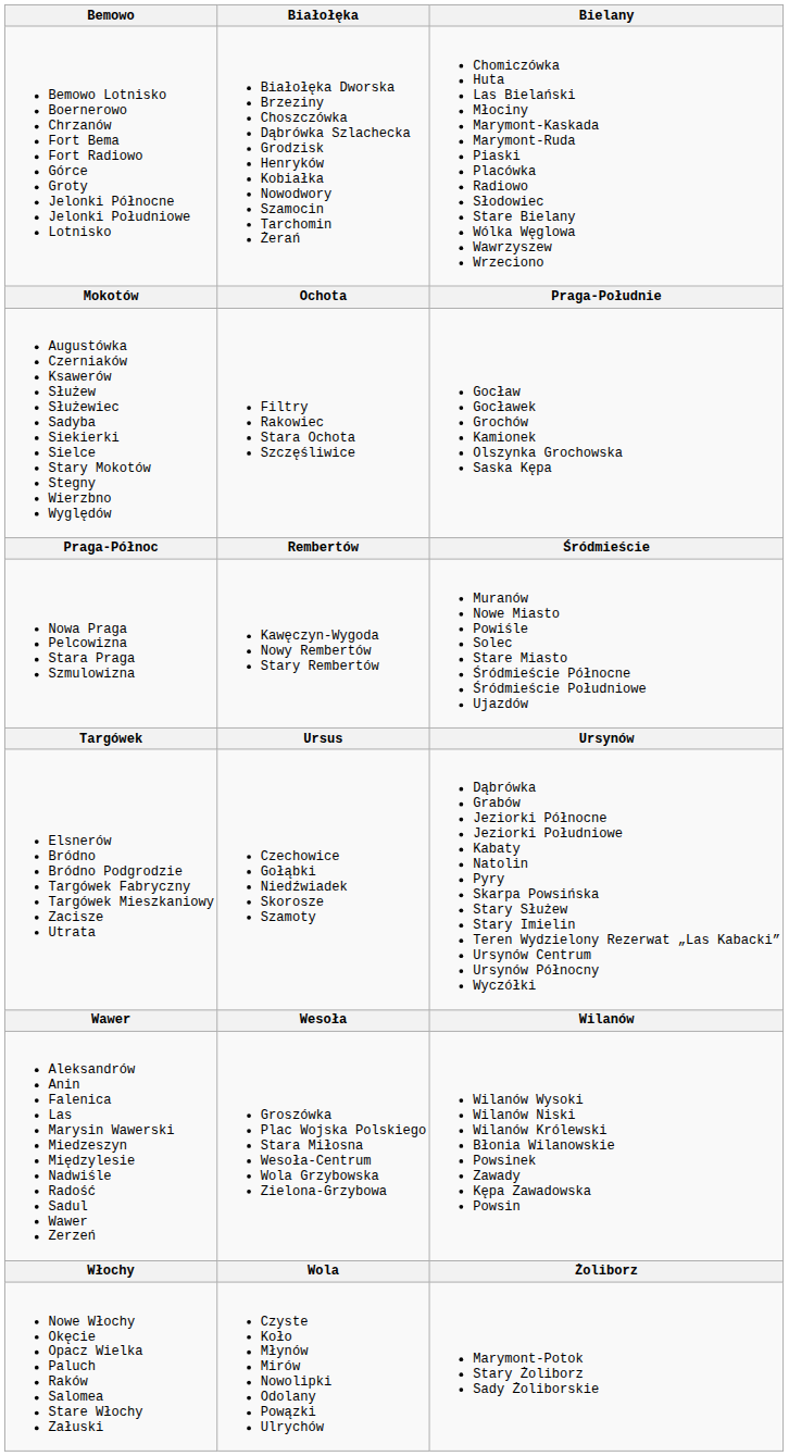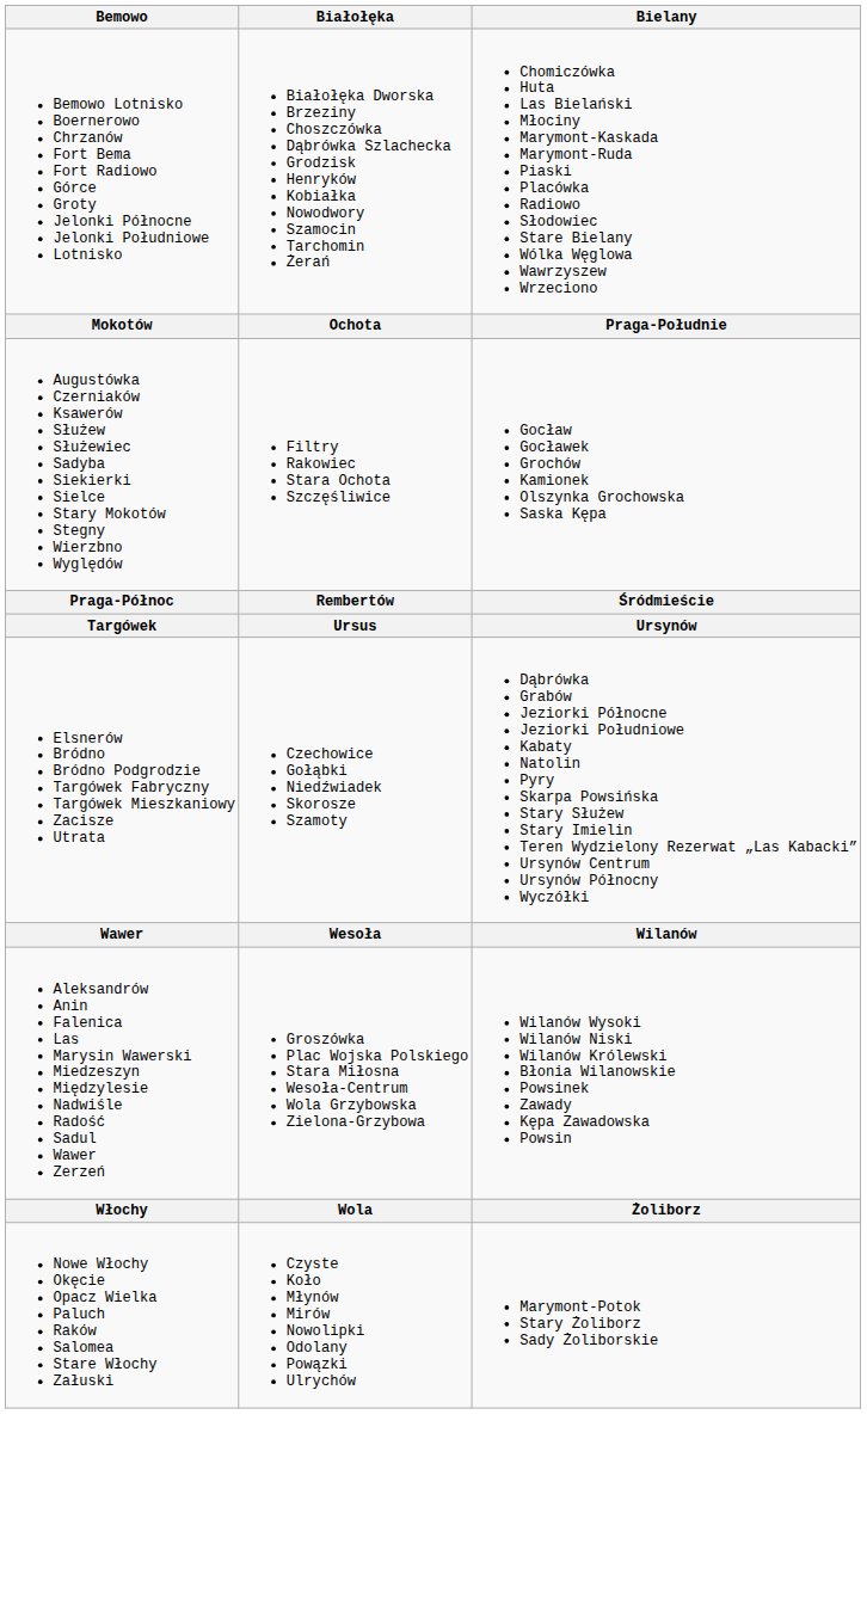 <table class="wikitable">
 <tr>
 <th>Bemowo</th>
 <th>Białołęka</th>
 <th>Bielany</th>
 </tr>
 <tr>
 <td><br><ul><li>Bemowo Lotnisko</li><li>Boernerowo</li><li>Chrzanów</li><li>Fort Bema</li><li>Fort Radiowo</li><li>Górce</li><li>Groty</li><li>Jelonki Północne</li><li>Jelonki Południowe</li><li>Lotnisko</li></ul></td>
 <td><br><ul><li>Białołęka Dworska</li><li>Brzeziny</li><li>Choszczówka</li><li>Dąbrówka Szlachecka</li><li>Grodzisk</li><li>Henryków</li><li>Kobiałka</li><li>Nowodwory</li><li>Szamocin</li><li>Tarchomin</li><li>Żerań</li></ul></td>
 <td><br><ul><li>Chomiczówka</li><li>Huta</li><li>Las Bielański</li><li>Młociny</li><li>Marymont-Kaskada</li><li>Marymont-Ruda</li><li>Piaski</li><li>Placówka</li><li>Radiowo</li><li>Słodowiec</li><li>Stare Bielany</li><li>Wólka Węglowa</li><li>Wawrzyszew</li><li>Wrzeciono</li></ul></td>
 </tr>
 <tr>
 <th>Mokotów</th>
 <th>Ochota</th>
 <th>Praga-Południe</th>
 </tr>
 <tr>
 <td><br><ul><li>Augustówka</li><li>Czerniaków</li><li>Ksawerów</li><li>Służew</li><li>Służewiec</li><li>Sadyba</li><li>Siekierki</li><li>Sielce</li><li>Stary Mokotów</li><li>Stegny</li><li>Wierzbno</li><li>Wyględów</li></ul></td>
 <td><br><ul><li>Filtry</li><li>Rakowiec</li><li>Stara Ochota</li><li>Szczęśliwice</li></ul></td>
 <td><br><ul><li>Gocław</li><li>Gocławek</li><li>Grochów</li><li>Kamionek</li><li>Olszynka Grochowska</li><li>Saska Kępa</li></ul></td>
 </tr>
 <tr>
 <th>Praga-Północ</th>
 <th>Rembertów</th>
 <th>Śródmieście</th>
-</tr>
-<tr>
-<td><br><ul><li>Nowa Praga</li><li>Pelcowizna</li><li>Stara Praga</li><li>Szmulowizna</li></ul></td>
-<td><br><ul><li>Kawęczyn-Wygoda</li><li>Nowy Rembertów</li><li>Stary Rembertów</li></ul></td>
-<td><br><ul><li>Muranów</li><li>Nowe Miasto</li><li>Powiśle</li><li>Solec</li><li>Stare Miasto</li><li>Śródmieście Północne</li><li>Śródmieście Południowe</li><li>Ujazdów</li></ul></td>
 </tr>
 <tr>
 <th>Targówek</th>
 <th>Ursus</th>
 <th>Ursynów</th>
 </tr>
 <tr>
 <td><br><ul><li>Elsnerów</li><li>Bródno</li><li>Bródno Podgrodzie</li><li>Targówek Fabryczny</li><li>Targówek Mieszkaniowy</li><li>Zacisze</li><li>Utrata</li></ul></td>
 <td><br><ul><li>Czechowice</li><li>Gołąbki</li><li>Niedźwiadek</li><li>Skorosze</li><li>Szamoty</li></ul></td>
 <td><br><ul><li>Dąbrówka</li><li>Grabów</li><li>Jeziorki Północne</li><li>Jeziorki Południowe</li><li>Kabaty</li><li>Natolin</li><li>Pyry</li><li>Skarpa Powsińska</li><li>Stary Służew</li><li>Stary Imielin</li><li>Teren Wydzielony Rezerwat „Las Kabacki”</li><li>Ursynów Centrum</li><li>Ursynów Północny</li><li>Wyczółki</li></ul></td>
 </tr>
 <tr>
 <th>Wawer</th>
 <th>Wesoła</th>
 <th>Wilanów</th>
 </tr>
 <tr>
 <td><br><ul><li>Aleksandrów</li><li>Anin</li><li>Falenica</li><li>Las</li><li>Marysin Wawerski</li><li>Miedzeszyn</li><li>Międzylesie</li><li>Nadwiśle</li><li>Radość</li><li>Sadul</li><li>Wawer</li><li>Zerzeń</li></ul></td>
 <td><br><ul><li>Groszówka</li><li>Plac Wojska Polskiego</li><li>Stara Miłosna</li><li>Wesoła-Centrum</li><li>Wola Grzybowska</li><li>Zielona-Grzybowa</li></ul></td>
 <td><br><ul><li>Wilanów Wysoki</li><li>Wilanów Niski</li><li>Wilanów Królewski</li><li>Błonia Wilanowskie</li><li>Powsinek</li><li>Zawady</li><li>Kępa Zawadowska</li><li>Powsin</li></ul></td>
 </tr>
 <tr>
 <th>Włochy</th>
 <th>Wola</th>
 <th>Żoliborz</th>
 </tr>
 <tr>
 <td><br><ul><li>Nowe Włochy</li><li>Okęcie</li><li>Opacz Wielka</li><li>Paluch</li><li>Raków</li><li>Salomea</li><li>Stare Włochy</li><li>Załuski</li></ul></td>
 <td><br><ul><li>Czyste</li><li>Koło</li><li>Młynów</li><li>Mirów</li><li>Nowolipki</li><li>Odolany</li><li>Powązki</li><li>Ulrychów</li></ul></td>
 <td><br><ul><li>Marymont-Potok</li><li>Stary Żoliborz</li><li>Sady Żoliborskie</li></ul></td>
 </tr>
 </table>
